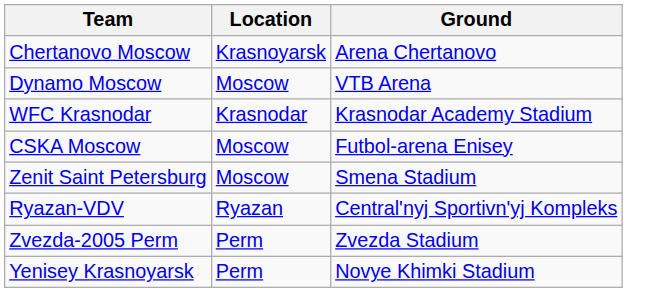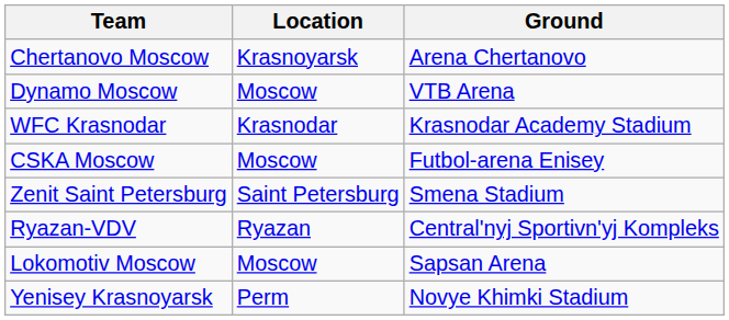 <table class="wikitable sortable">
 <tr>
 <th>Team</th>
 <th>Location</th>
 <th>Ground</th>
 </tr>
 <tr>
 <td><a href='#'>Chertanovo Moscow</a></td>
 <td><a href='#'>Krasnoyarsk</a></td>
 <td><a href='#'>Arena Chertanovo</a></td>
 </tr>
 <tr>
 <td><a href='#'>Dynamo Moscow</a></td>
 <td><a href='#'>Moscow</a></td>
 <td><a href='#'>VTB Arena</a></td>
 </tr>
 <tr>
 <td><a href='#'>WFC Krasnodar</a></td>
 <td><a href='#'>Krasnodar</a></td>
 <td><a href='#'>Krasnodar Academy Stadium</a></td>
 </tr>
 <tr>
 <td><a href='#'>CSKA Moscow</a></td>
 <td><a href='#'>Moscow</a></td>
 <td><a href='#'>Futbol-arena Enisey</a></td>
 </tr>
 <tr>
 <td><a href='#'>Zenit Saint Petersburg</a></td>
-<td><a href='#'>Moscow</a></td>
+<td><a href='#'>Saint Petersburg</a></td>
 <td><a href='#'>Smena Stadium</a></td>
 </tr>
 <tr>
 <td><a href='#'>Ryazan-VDV</a></td>
 <td><a href='#'>Ryazan</a></td>
 <td><a href='#'>Central'nyj Sportivn'yj Kompleks</a></td>
 </tr>
 <tr>
-<td><a href='#'>Zvezda-2005 Perm</a></td>
-<td><a href='#'>Perm</a></td>
-<td><a href='#'>Zvezda Stadium</a></td>
+<td><a href='#'>Lokomotiv Moscow</a></td>
+<td><a href='#'>Moscow</a></td>
+<td><a href='#'>Sapsan Arena</a></td>
 </tr>
 <tr>
 <td><a href='#'>Yenisey Krasnoyarsk</a></td>
 <td><a href='#'>Perm</a></td>
 <td><a href='#'>Novye Khimki Stadium</a></td>
 </tr>
 </table>
